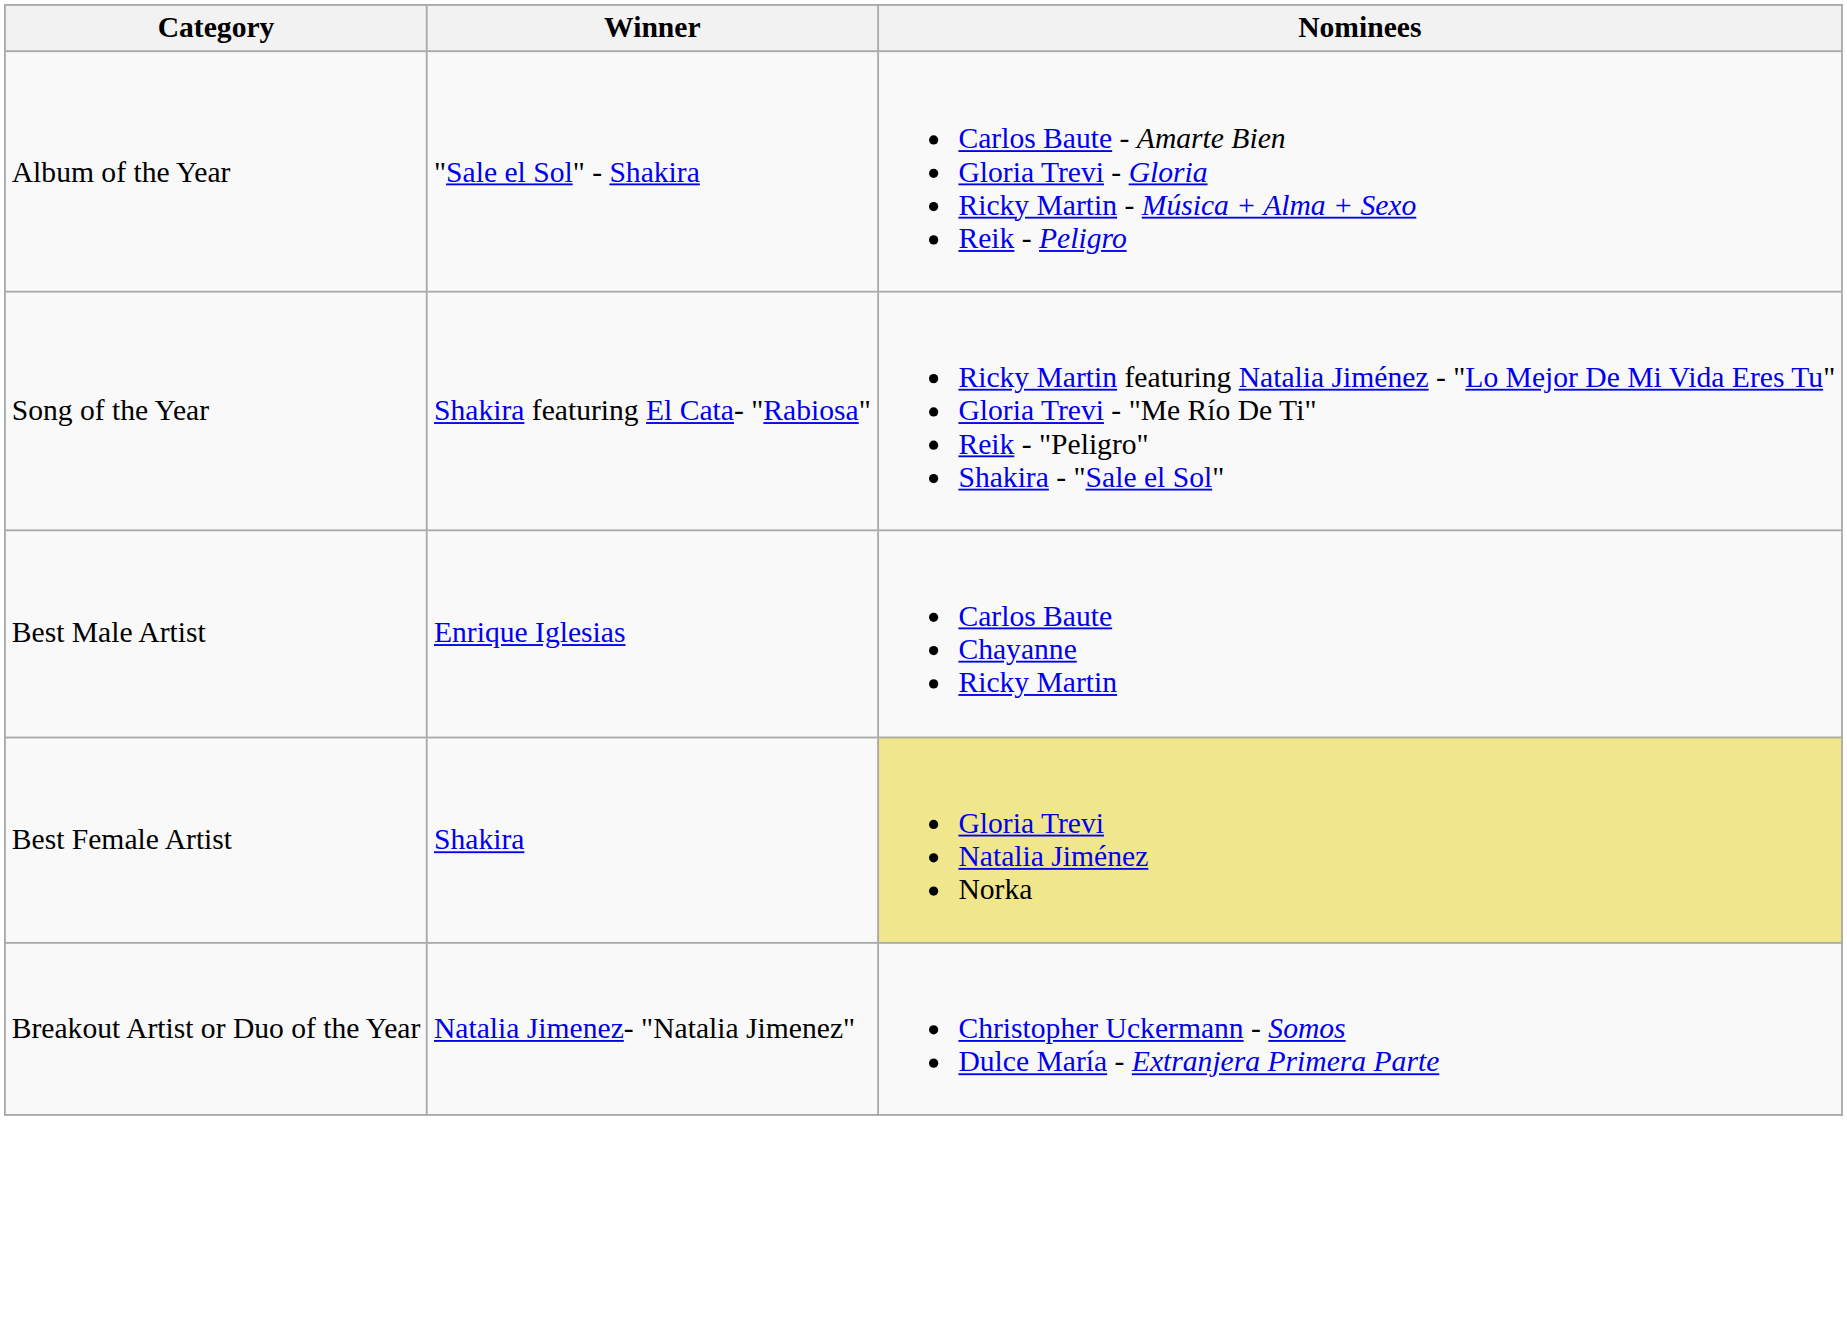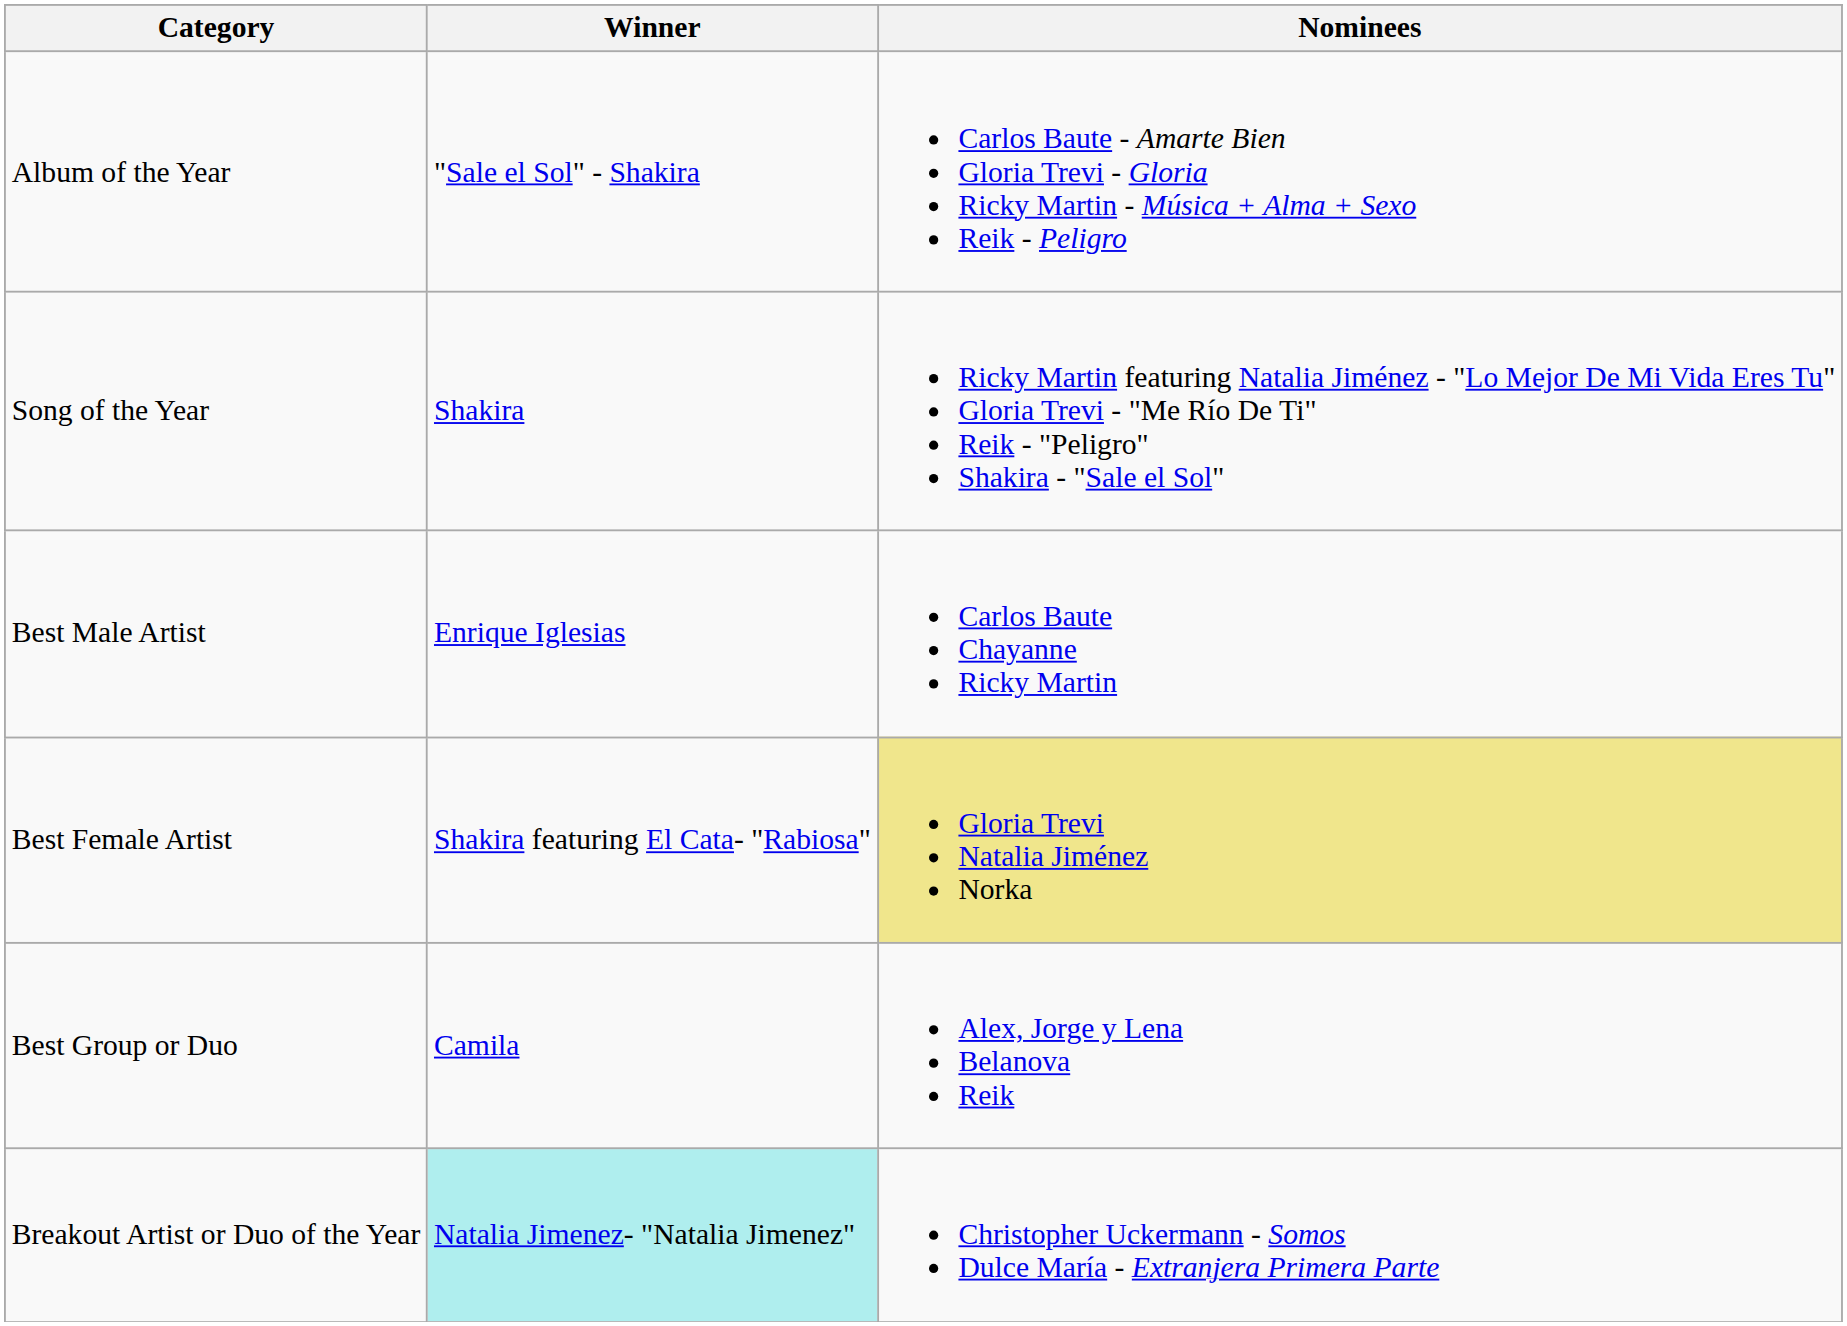 <table class="wikitable">
 <tr>
 <th>Category</th>
 <th>Winner</th>
 <th>Nominees</th>
 </tr>
 <tr>
 <td>Album of the Year</td>
 <td>"<a href='#'>Sale el Sol</a>" - <a href='#'>Shakira</a></td>
 <td><br><ul><li><a href='#'>Carlos Baute</a> - <em>Amarte Bien</em></li><li><a href='#'>Gloria Trevi</a> - <em><a href='#'>Gloria</a></em></li><li><a href='#'>Ricky Martin</a> - <em><a href='#'>Música + Alma + Sexo</a></em></li><li><a href='#'>Reik</a> - <em><a href='#'>Peligro</a></em></li></ul></td>
 </tr>
 <tr>
 <td>Song of the Year</td>
-<td><a href='#'>Shakira</a> featuring <a href='#'>El Cata</a>- "<a href='#'>Rabiosa</a>"</td>
+<td><a href='#'>Shakira</a></td>
 <td><br><ul><li><a href='#'>Ricky Martin</a> featuring <a href='#'>Natalia Jiménez</a> - "<a href='#'>Lo Mejor De Mi Vida Eres Tu</a>"</li><li><a href='#'>Gloria Trevi</a> - "Me Río De Ti"</li><li><a href='#'>Reik</a> - "Peligro"</li><li><a href='#'>Shakira</a> - "<a href='#'>Sale el Sol</a>"</li></ul></td>
 </tr>
 <tr>
 <td>Best Male Artist</td>
 <td><a href='#'>Enrique Iglesias</a></td>
 <td><br><ul><li><a href='#'>Carlos Baute</a></li><li><a href='#'>Chayanne</a></li><li><a href='#'>Ricky Martin</a></li></ul></td>
 </tr>
 <tr>
 <td>Best Female Artist</td>
-<td><a href='#'>Shakira</a></td>
+<td><a href='#'>Shakira</a> featuring <a href='#'>El Cata</a>- "<a href='#'>Rabiosa</a>"</td>
 <td style="background: khaki;"><br><ul><li><a href='#'>Gloria Trevi</a></li><li><a href='#'>Natalia Jiménez</a></li><li>Norka</li></ul></td>
 </tr>
 <tr>
+<td>Best Group or Duo</td>
+<td><a href='#'>Camila</a></td>
+<td><br><ul><li><a href='#'>Alex, Jorge y Lena</a></li><li><a href='#'>Belanova</a></li><li><a href='#'>Reik</a></li></ul></td>
+</tr>
+<tr>
 <td>Breakout Artist or Duo of the Year</td>
-<td><a href='#'>Natalia Jimenez</a>- "Natalia Jimenez"</td>
+<td style="background: paleturquoise;"><a href='#'>Natalia Jimenez</a>- "Natalia Jimenez"</td>
 <td><br><ul><li><a href='#'>Christopher Uckermann</a> - <em><a href='#'>Somos</a></em></li><li><a href='#'>Dulce María</a> - <em><a href='#'>Extranjera Primera Parte</a></em></li></ul></td>
 </tr>
 </table>
